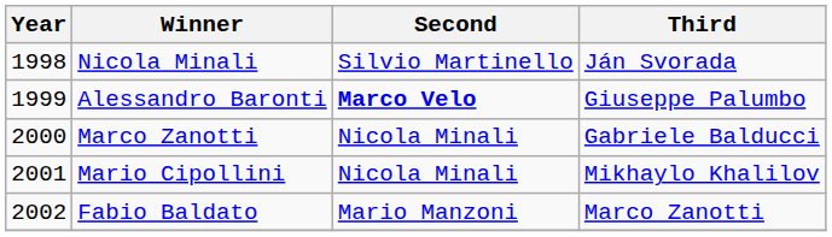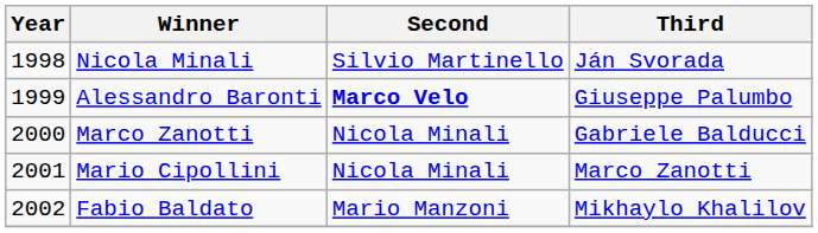 <table class="wikitable sortable" style="font-size|95%">
 <tr>
 <th>Year</th>
 <th>Winner</th>
 <th>Second</th>
 <th>Third</th>
 </tr>
 <tr>
 <td>1998</td>
 <td> <a href='#'>Nicola Minali</a></td>
 <td> <a href='#'>Silvio Martinello</a></td>
 <td> <a href='#'>Ján Svorada</a></td>
 </tr>
 <tr>
 <td>1999</td>
 <td> <a href='#'>Alessandro Baronti</a></td>
 <td><strong> <a href='#'>Marco Velo</a></strong></td>
 <td> <a href='#'>Giuseppe Palumbo</a></td>
 </tr>
 <tr>
 <td>2000</td>
 <td> <a href='#'>Marco Zanotti</a></td>
 <td> <a href='#'>Nicola Minali</a></td>
 <td> <a href='#'>Gabriele Balducci</a></td>
 </tr>
 <tr>
 <td>2001</td>
 <td> <a href='#'>Mario Cipollini</a></td>
 <td> <a href='#'>Nicola Minali</a></td>
-<td> <a href='#'>Mikhaylo Khalilov</a></td>
+<td> <a href='#'>Marco Zanotti</a></td>
 </tr>
 <tr>
 <td>2002</td>
 <td> <a href='#'>Fabio Baldato</a></td>
 <td> <a href='#'>Mario Manzoni</a></td>
-<td> <a href='#'>Marco Zanotti</a></td>
+<td> <a href='#'>Mikhaylo Khalilov</a></td>
 </tr>
 <tr>
 </tr>
 </table>
